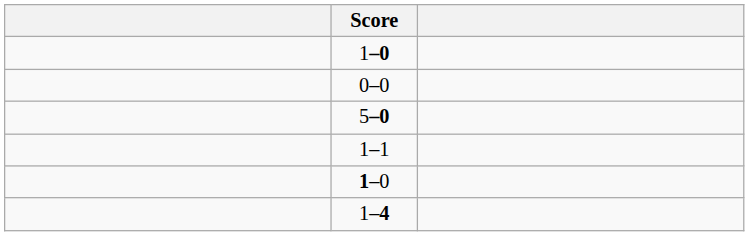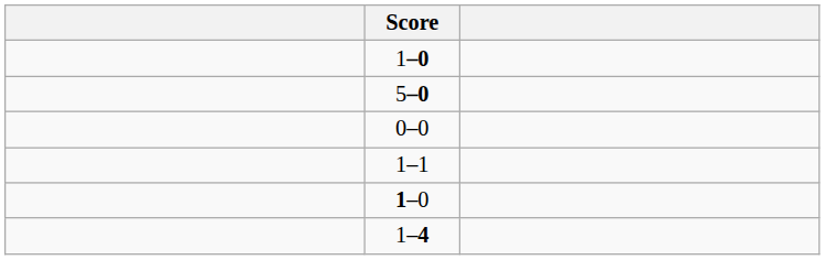 <table class="wikitable" style="text-align: center;">
 <tr>
 <th width=250></th>
 <th width=60>Score</th>
 <th width=250></th>
 </tr>
 <tr>
 <td align=left><strong></td>
 <td></strong>1<strong>–0</td>
 <td align=left></td>
 </tr>
 <tr>
-<td align=left></td>
-<td>0–0</td>
+<td align=left></strong><strong></td>
+<td></strong>5<strong>–0</td>
 <td align=left></td>
 </tr>
 <tr>
-<td align=left></strong><strong></td>
-<td></strong>5<strong>–0</td>
+<td align=left></td>
+<td>0–0</td>
 <td align=left></td>
 </tr>
 <tr>
 <td align=left></td>
 <td>1–1</td>
 <td align=left></td>
 </tr>
 <tr>
 <td align=left></strong></td>
 <td><strong>1</strong>–0</td>
 <td align=left></td>
 </tr>
 <tr>
 <td align=left></td>
 <td>1–<strong>4</strong></td>
 <td align=left><strong></strong></td>
 </tr>
 </table>
